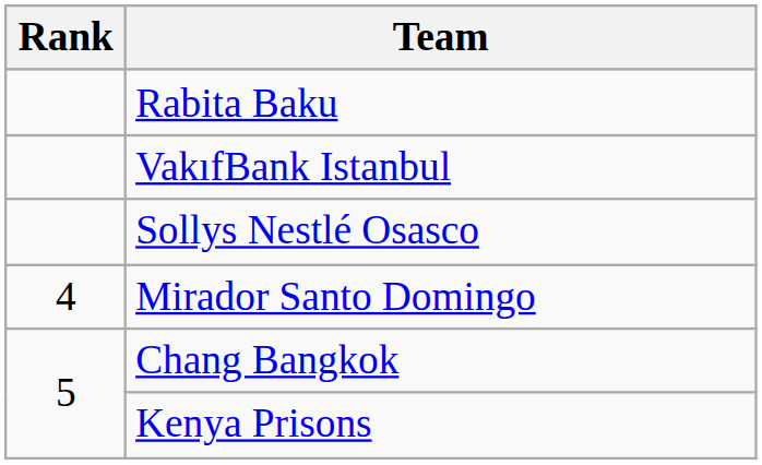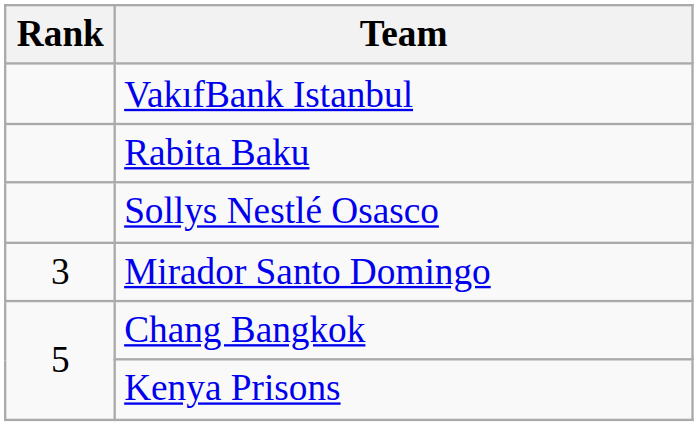 <table class="wikitable" style="text-align: center;">
 <tr>
 <th width=40>Rank</th>
 <th width=240>Team</th>
 </tr>
 <tr align=center>
 <td></td>
-<td style="text-align:left;"> <a href='#'>Rabita Baku</a></td>
+<td style="text-align:left;"> <a href='#'>VakıfBank Istanbul</a></td>
 </tr>
 <tr align=center>
 <td></td>
-<td style="text-align:left;"> <a href='#'>VakıfBank Istanbul</a></td>
+<td style="text-align:left;"> <a href='#'>Rabita Baku</a></td>
 </tr>
 <tr align=center>
 <td></td>
 <td style="text-align:left;"> <a href='#'>Sollys Nestlé Osasco</a></td>
 </tr>
 <tr align=center>
-<td>4</td>
+<td>3</td>
 <td style="text-align:left;"> <a href='#'>Mirador Santo Domingo</a></td>
 </tr>
 <tr align=center>
 <td rowspan=2>5</td>
 <td style="text-align:left;"> <a href='#'>Chang Bangkok</a></td>
 </tr>
 <tr align=center>
 <td style="text-align:left;"> <a href='#'>Kenya Prisons</a></td>
 </tr>
 </table>
